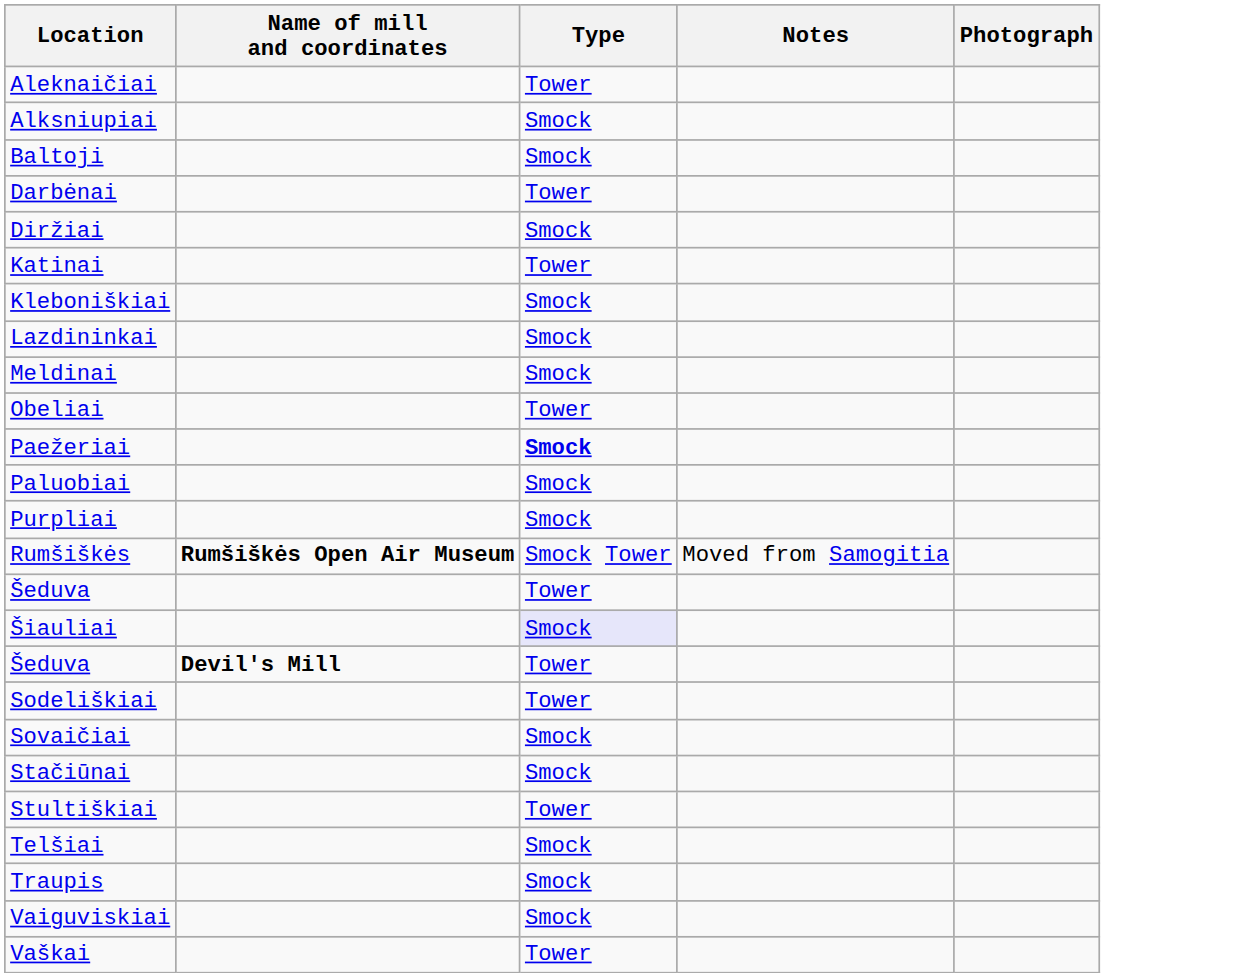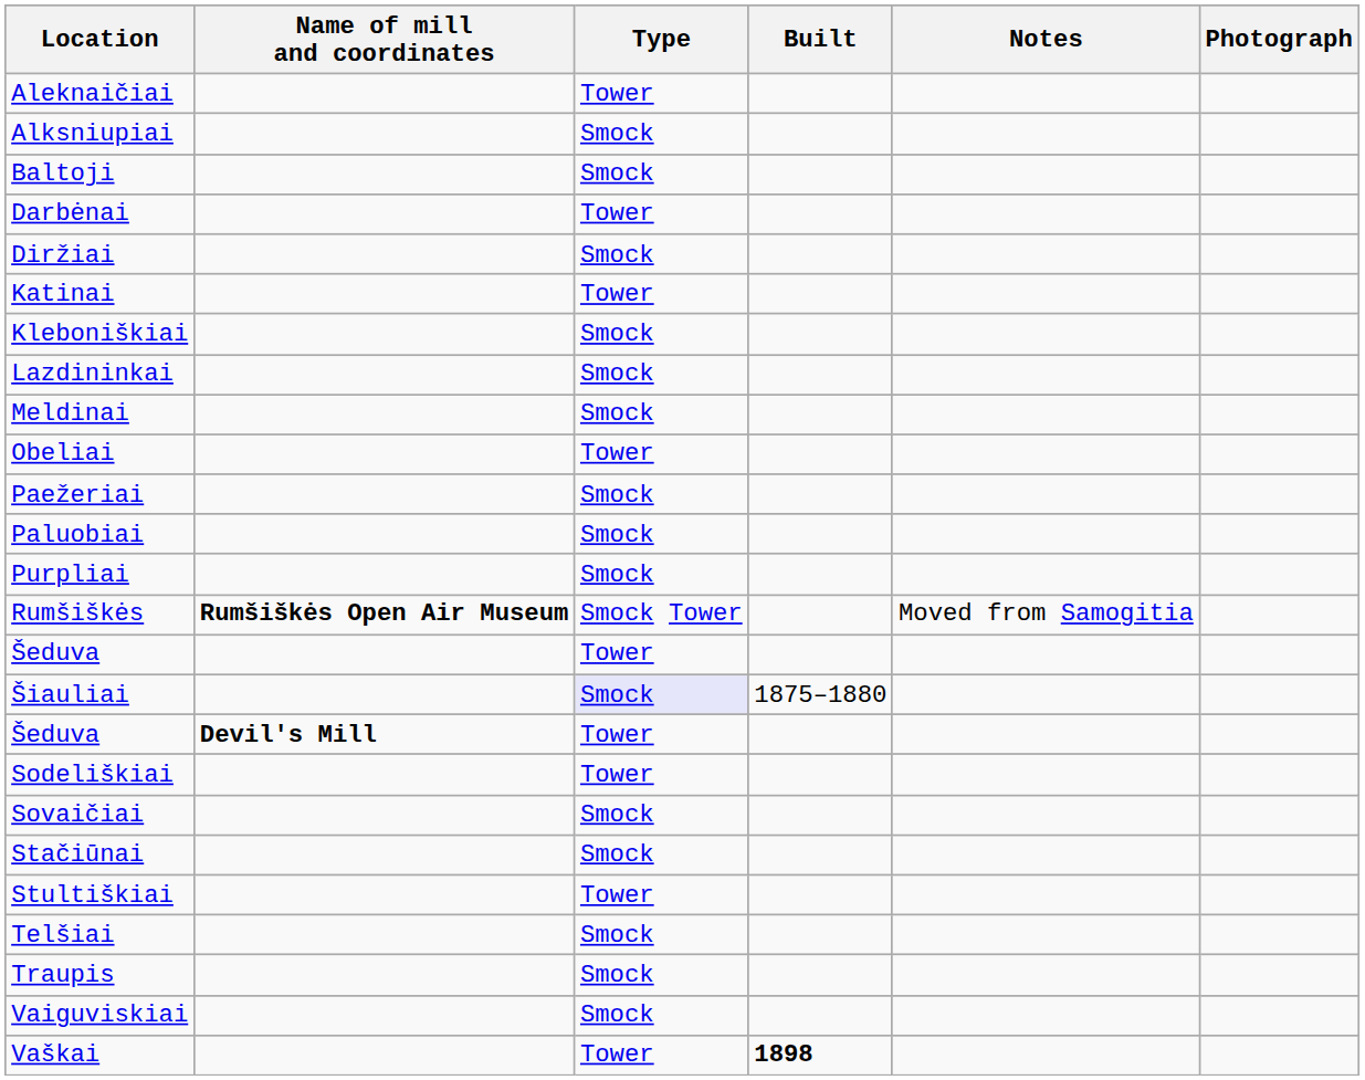 <table class="wikitable">
 <tr>
 <th>Location</th>
 <th>Name of mill<br>and coordinates</th>
 <th>Type</th>
+<th>Built</th>
 <th>Notes</th>
 <th>Photograph</th>
 </tr>
 <tr>
 <td><a href='#'>Aleknaičiai</a></td>
 <td></td>
 <td><a href='#'>Tower</a></td>
 <td></td>
 <td></td>
+<td></td>
 </tr>
 <tr>
 <td><a href='#'>Alksniupiai</a></td>
 <td></td>
 <td><a href='#'>Smock</a></td>
+<td></td>
 <td></td>
 <td></td>
 </tr>
 <tr>
 <td><a href='#'>Baltoji</a></td>
 <td></td>
 <td><a href='#'>Smock</a></td>
 <td></td>
 <td></td>
+<td></td>
 </tr>
 <tr>
 <td><a href='#'>Darbėnai</a></td>
 <td></td>
 <td><a href='#'>Tower</a></td>
+<td></td>
 <td></td>
 <td></td>
 </tr>
 <tr>
 <td><a href='#'>Diržiai</a></td>
 <td></td>
 <td><a href='#'>Smock</a></td>
 <td></td>
 <td></td>
+<td></td>
 </tr>
 <tr>
 <td><a href='#'>Katinai</a></td>
 <td></td>
 <td><a href='#'>Tower</a></td>
+<td></td>
 <td></td>
 <td></td>
 </tr>
 <tr>
 <td><a href='#'>Kleboniškiai</a></td>
 <td></td>
 <td><a href='#'>Smock</a></td>
 <td></td>
 <td></td>
+<td></td>
 </tr>
 <tr>
 <td><a href='#'>Lazdininkai</a></td>
 <td></td>
 <td><a href='#'>Smock</a></td>
+<td></td>
 <td></td>
 <td></td>
 </tr>
 <tr>
 <td><a href='#'>Meldinai</a></td>
 <td></td>
 <td><a href='#'>Smock</a></td>
 <td></td>
 <td></td>
+<td></td>
 </tr>
 <tr>
 <td><a href='#'>Obeliai</a></td>
 <td></td>
 <td><a href='#'>Tower</a></td>
 <td></td>
 <td></td>
+<td></td>
 </tr>
 <tr>
 <td><a href='#'>Paežeriai</a></td>
 <td></td>
-<td><strong><a href='#'>Smock</a></strong></td>
+<td><a href='#'>Smock</a></td>
+<td></td>
 <td></td>
 <td></td>
 </tr>
 <tr>
 <td><a href='#'>Paluobiai</a></td>
 <td></td>
 <td><a href='#'>Smock</a></td>
 <td></td>
 <td></td>
+<td></td>
 </tr>
 <tr>
 <td><a href='#'>Purpliai</a></td>
 <td></td>
 <td><a href='#'>Smock</a></td>
 <td></td>
 <td></td>
+<td></td>
 </tr>
 <tr>
 <td><a href='#'>Rumšiškės</a></td>
 <td><strong>Rumšiškės Open Air Museum</strong></td>
 <td><a href='#'>Smock</a> <a href='#'>Tower</a></td>
+<td></td>
 <td>Moved from <a href='#'>Samogitia</a></td>
 <td></td>
 </tr>
 <tr>
 <td><a href='#'>Šeduva</a></td>
 <td></td>
 <td><a href='#'>Tower</a></td>
 <td></td>
 <td></td>
+<td></td>
 </tr>
 <tr>
 <td><a href='#'>Šiauliai</a></td>
 <td></td>
 <td style="background: lavender;"><a href='#'>Smock</a></td>
+<td>1875–1880</td>
 <td></td>
 <td></td>
 </tr>
 <tr>
 <td><a href='#'>Šeduva</a></td>
 <td><strong>Devil's Mill</strong></td>
 <td><a href='#'>Tower</a></td>
 <td></td>
 <td></td>
+<td></td>
 </tr>
 <tr>
 <td><a href='#'>Sodeliškiai</a></td>
 <td></td>
 <td><a href='#'>Tower</a></td>
+<td></td>
 <td></td>
 <td></td>
 </tr>
 <tr>
 <td><a href='#'>Sovaičiai</a></td>
 <td></td>
 <td><a href='#'>Smock</a></td>
 <td></td>
 <td></td>
+<td></td>
 </tr>
 <tr>
 <td><a href='#'>Stačiūnai</a></td>
 <td></td>
 <td><a href='#'>Smock</a></td>
+<td></td>
 <td></td>
 <td></td>
 </tr>
 <tr>
 <td><a href='#'>Stultiškiai</a></td>
 <td></td>
 <td><a href='#'>Tower</a></td>
 <td></td>
 <td></td>
+<td></td>
 </tr>
 <tr>
 <td><a href='#'>Telšiai</a></td>
 <td></td>
 <td><a href='#'>Smock</a></td>
+<td></td>
 <td></td>
 <td></td>
 </tr>
 <tr>
 <td><a href='#'>Traupis</a></td>
 <td></td>
 <td><a href='#'>Smock</a></td>
 <td></td>
 <td></td>
+<td></td>
 </tr>
 <tr>
 <td><a href='#'>Vaiguviskiai</a></td>
 <td></td>
 <td><a href='#'>Smock</a></td>
 <td></td>
 <td></td>
+<td></td>
 </tr>
 <tr>
 <td><a href='#'>Vaškai</a></td>
 <td></td>
 <td><a href='#'>Tower</a></td>
+<td><strong>1898</strong></td>
 <td></td>
 <td></td>
 </tr>
 </table>
